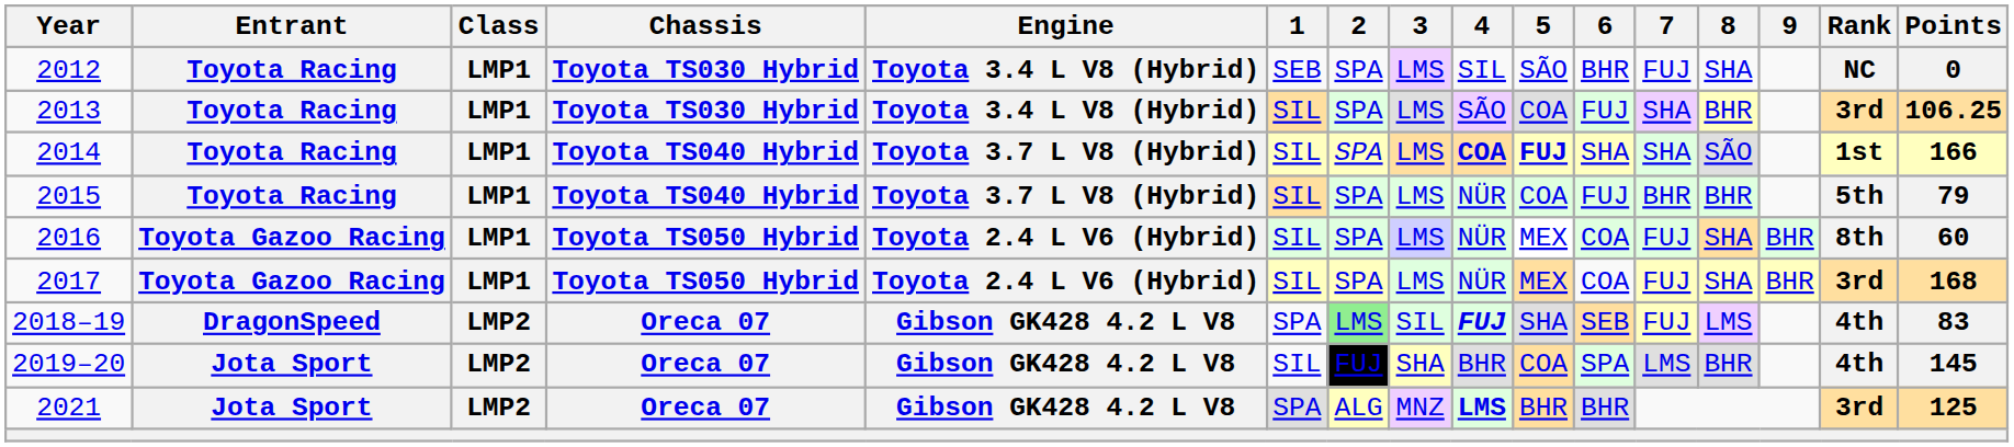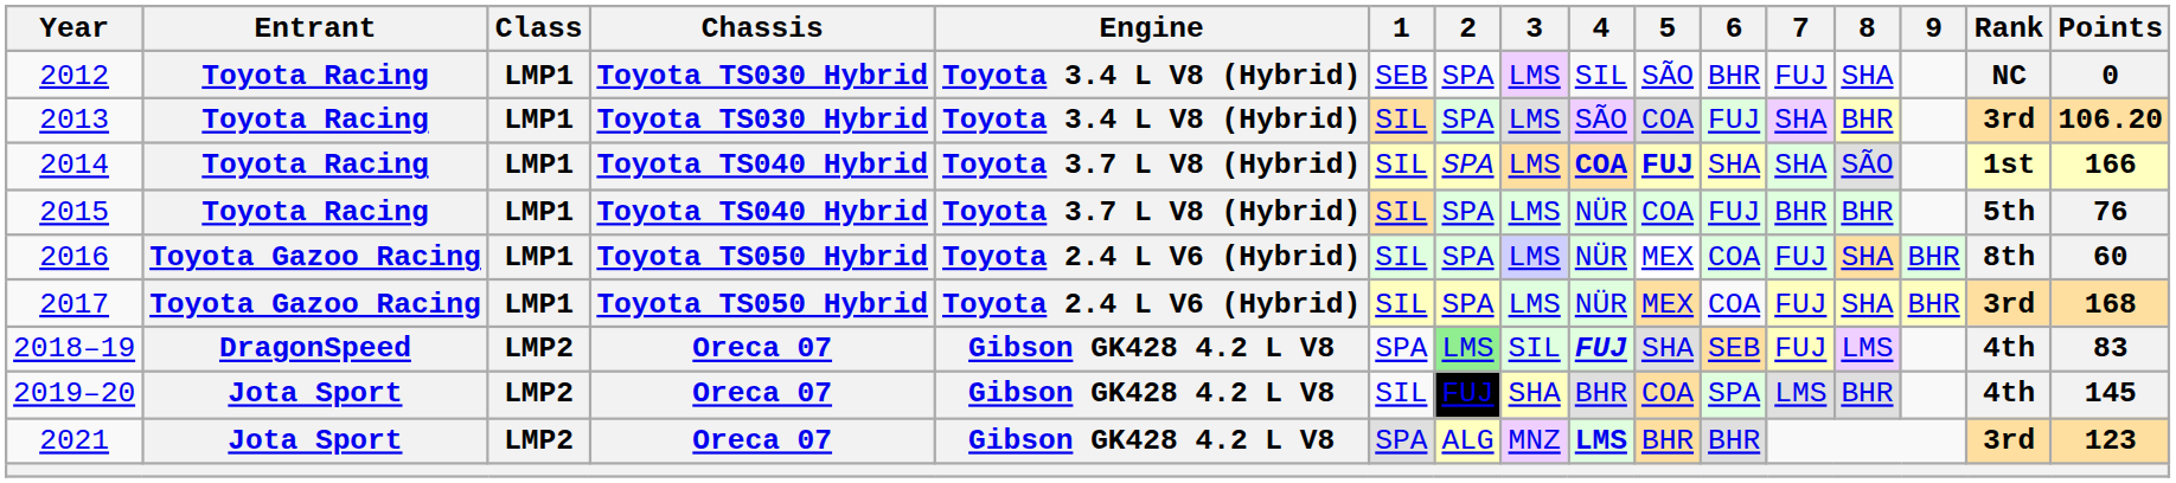 <table class="wikitable" style="text-align:center; font-size:85%">
 <tr>
 <th>Year</th>
 <th>Entrant</th>
 <th>Class</th>
 <th>Chassis</th>
 <th>Engine</th>
 <th>1</th>
 <th>2</th>
 <th>3</th>
 <th>4</th>
 <th>5</th>
 <th>6</th>
 <th>7</th>
 <th>8</th>
 <th>9</th>
 <th>Rank</th>
 <th>Points</th>
 </tr>
 <tr>
 <td><a href='#'>2012</a></td>
 <th nowrap><a href='#'>Toyota Racing</a></th>
 <th>LMP1</th>
 <th nowrap><a href='#'>Toyota TS030 Hybrid</a></th>
 <th nowrap><a href='#'>Toyota</a> 3.4 L V8 (Hybrid)</th>
 <td><a href='#'>SEB</a></td>
 <td><a href='#'>SPA</a></td>
 <td style="background:#EFCFFF;"><a href='#'>LMS</a><br></td>
 <td><a href='#'>SIL</a></td>
 <td><a href='#'>SÃO</a></td>
 <td><a href='#'>BHR</a></td>
 <td><a href='#'>FUJ</a></td>
 <td><a href='#'>SHA</a></td>
 <td></td>
 <th>NC</th>
 <th>0</th>
 </tr>
 <tr>
 <td><a href='#'>2013</a></td>
 <th nowrap><a href='#'>Toyota Racing</a></th>
 <th>LMP1</th>
 <th nowrap><a href='#'>Toyota TS030 Hybrid</a></th>
 <th nowrap><a href='#'>Toyota</a> 3.4 L V8 (Hybrid)</th>
 <td style="background:#FFDF9F;"><a href='#'>SIL</a><br></td>
 <td style="background:#DFFFDF;"><a href='#'>SPA</a> <br></td>
 <td style="background:#DFDFDF;"><a href='#'>LMS</a><br></td>
 <td style="background:#EFCFFF;"><a href='#'>SÃO</a><br></td>
 <td style="background:#DFDFDF;"><a href='#'>COA</a><br></td>
 <td style="background:#DFFFDF;"><a href='#'>FUJ</a><br></td>
 <td style="background:#EFCFFF;"><a href='#'>SHA</a><br></td>
 <td style="background:#FFFFBF;"><a href='#'>BHR</a><br></td>
 <td></td>
 <th style="background:#FFDF9F;">3rd</th>
-<th style="background:#FFDF9F;">106.25</th>
+<th style="background:#FFDF9F;">106.20</th>
 </tr>
 <tr>
 <td><a href='#'>2014</a></td>
 <th nowrap><a href='#'>Toyota Racing</a></th>
 <th>LMP1</th>
 <th nowrap><a href='#'>Toyota TS040 Hybrid</a></th>
 <th nowrap><a href='#'>Toyota</a> 3.7 L V8 (Hybrid)</th>
 <td style="background:#FFFFBF;"><a href='#'>SIL</a><br></td>
 <td style="background:#FFFFBF;"><em><a href='#'>SPA</a></em><br></td>
 <td style="background:#FFDF9F;"><a href='#'>LMS</a><br></td>
 <td style="background:#FFDF9F;"><strong><a href='#'>COA</a></strong><br></td>
 <td style="background:#FFFFBF;"><strong><a href='#'>FUJ</a></strong><br></td>
 <td style="background:#FFFFBF;"><a href='#'>SHA</a><br></td>
 <td style="background:#DFFFDF;"><a href='#'>SHA</a><br></td>
 <td style="background:#DFDFDF;"><a href='#'>SÃO</a><br></td>
 <td></td>
 <th style="background:#FFFFBF;">1st</th>
 <th style="background:#FFFFBF;">166</th>
 </tr>
 <tr>
 <td><a href='#'>2015</a></td>
 <th nowrap><a href='#'>Toyota Racing</a></th>
 <th>LMP1</th>
 <th nowrap><a href='#'>Toyota TS040 Hybrid</a></th>
 <th nowrap><a href='#'>Toyota</a> 3.7 L V8 (Hybrid)</th>
 <td style="background:#FFDF9F;"><a href='#'>SIL</a><br></td>
 <td style="background:#DFFFDF;"><a href='#'>SPA</a><br></td>
 <td style="background:#DFFFDF;"><a href='#'>LMS</a><br></td>
 <td style="background:#DFFFDF;"><a href='#'>NÜR</a><br></td>
 <td style="background:#DFFFDF;"><a href='#'>COA</a><br></td>
 <td style="background:#DFFFDF;"><a href='#'>FUJ</a><br></td>
 <td style="background:#DFFFDF;"><a href='#'>BHR</a><br></td>
 <td style="background:#DFFFDF;"><a href='#'>BHR</a><br></td>
 <td></td>
 <th>5th</th>
-<th>79</th>
+<th>76</th>
 </tr>
 <tr>
 <td><a href='#'>2016</a></td>
 <th nowrap><a href='#'>Toyota Gazoo Racing</a></th>
 <th>LMP1</th>
 <th nowrap><a href='#'>Toyota TS050 Hybrid</a></th>
 <th nowrap><a href='#'>Toyota</a> 2.4 L V6 (Hybrid)</th>
 <td style="background:#DFFFDF;"><a href='#'>SIL</a><br></td>
 <td style="background:#DFFFDF;"><a href='#'>SPA</a><br></td>
 <td style="background:#CFCFFF;"><a href='#'>LMS</a><br></td>
 <td style="background:#DFFFDF;"><a href='#'>NÜR</a><br></td>
 <td style="background:#FFFFFF;"><a href='#'>MEX</a><br></td>
 <td style="background:#DFFFDF;"><a href='#'>COA</a><br></td>
 <td style="background:#DFFFDF;"><a href='#'>FUJ</a><br></td>
 <td style="background:#FFDF9F;"><a href='#'>SHA</a><br></td>
 <td style="background:#DFFFDF;"><a href='#'>BHR</a><br></td>
 <th>8th</th>
 <th>60</th>
 </tr>
 <tr>
 <td><a href='#'>2017</a></td>
 <th nowrap><a href='#'>Toyota Gazoo Racing</a></th>
 <th>LMP1</th>
 <th nowrap><a href='#'>Toyota TS050 Hybrid</a></th>
 <th nowrap><a href='#'>Toyota</a> 2.4 L V6 (Hybrid)</th>
 <td style="background:#FFFFBF;"><a href='#'>SIL</a><br></td>
 <td style="background:#FFFFBF;"><a href='#'>SPA</a><br></td>
 <td style="background:#DFFFDF;"><a href='#'>LMS</a><br></td>
 <td style="background:#DFFFDF;"><a href='#'>NÜR</a><br></td>
 <td style="background:#FFDF9F;"><a href='#'>MEX</a><br></td>
 <td><a href='#'>COA</a></td>
 <td style="background:#FFFFBF;"><a href='#'>FUJ</a><br></td>
 <td style="background:#FFFFBF;"><a href='#'>SHA</a><br></td>
 <td style="background:#FFFFBF;"><a href='#'>BHR</a><br></td>
 <th style="background:#FFDF9F;">3rd</th>
 <th style="background:#FFDF9F;">168</th>
 </tr>
 <tr>
 <td nowrap><a href='#'>2018–19</a></td>
 <th nowrap><a href='#'>DragonSpeed</a></th>
 <th>LMP2</th>
 <th nowrap><a href='#'>Oreca 07</a></th>
 <th nowrap><a href='#'>Gibson</a> GK428 4.2 L V8</th>
 <td><a href='#'>SPA</a></td>
 <td style="background: lightgreen;"><a href='#'>LMS</a></td>
 <td style="background:#DFFFDF;"><a href='#'>SIL</a><br></td>
 <td style="background:#DFFFDF;"><strong><em><a href='#'>FUJ</a></em></strong><br></td>
 <td style="background:#DFDFDF;"><a href='#'>SHA</a><br></td>
 <td style="background:#FFDF9F;"><a href='#'>SEB</a><br></td>
 <td style="background:#FFFFBF;"><a href='#'>FUJ</a><br></td>
 <td style="background:#EFCFFF;"><a href='#'>LMS</a><br></td>
 <td></td>
 <th>4th</th>
 <th>83</th>
 </tr>
 <tr>
 <td nowrap><a href='#'>2019–20</a></td>
 <th nowrap><a href='#'>Jota Sport</a></th>
 <th>LMP2</th>
 <th nowrap><a href='#'>Oreca 07</a></th>
 <th nowrap><a href='#'>Gibson</a> GK428 4.2 L V8</th>
 <td><a href='#'>SIL</a></td>
 <td style="background:#000000; color:white"><a href='#'><span>FUJ</span></a><br></td>
 <td style="background:#FFFFBF;"><a href='#'>SHA</a><br></td>
 <td style="background:#DFDFDF;"><a href='#'>BHR</a><br></td>
 <td style="background:#FFDF9F;"><a href='#'>COA</a><br></td>
 <td style="background:#DFFFDF;"><a href='#'>SPA</a><br></td>
 <td style="background:#DFDFDF;"><a href='#'>LMS</a><br></td>
 <td style="background:#DFDFDF;"><a href='#'>BHR</a><br></td>
 <td></td>
 <th>4th</th>
 <th>145</th>
 </tr>
 <tr>
 <td><a href='#'>2021</a></td>
 <th nowrap><a href='#'>Jota Sport</a></th>
 <th>LMP2</th>
 <th nowrap><a href='#'>Oreca 07</a></th>
 <th nowrap><a href='#'>Gibson</a> GK428 4.2 L V8</th>
 <td style="background:#DFDFDF;"><a href='#'>SPA</a><br></td>
 <td style="background:#FFFFBF;"><a href='#'>ALG</a><br></td>
 <td style="background:#EFCFFF;"><a href='#'>MNZ</a><br></td>
 <td style="background:#DFFFDF;"><strong><a href='#'>LMS</a></strong><br></td>
 <td style="background:#FFDF9F;"><a href='#'>BHR</a><br></td>
 <td style="background:#DFDFDF;"><a href='#'>BHR</a><br></td>
 <td colspan=3></td>
 <th style="background:#FFDF9F;">3rd</th>
-<th style="background:#FFDF9F;">125</th>
+<th style="background:#FFDF9F;">123</th>
 </tr>
 <tr>
 <th colspan="16"></th>
 </tr>
 </table>
